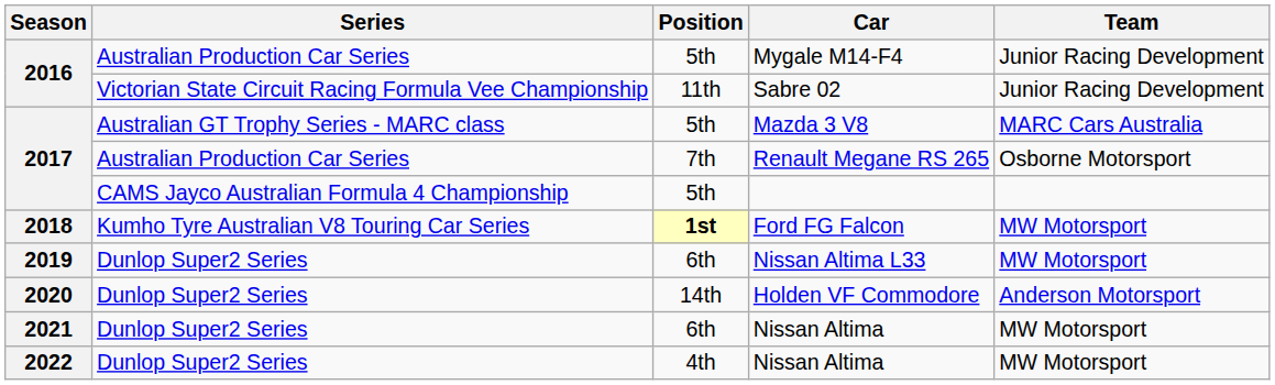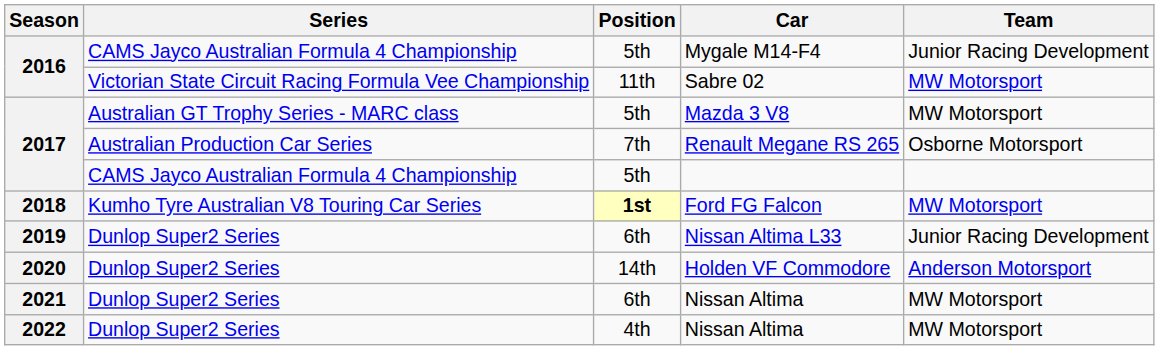 <table class="wikitable" style="font-size: 90%;">
 <tr>
 <th>Season</th>
 <th>Series</th>
 <th>Position</th>
 <th>Car</th>
 <th>Team</th>
 </tr>
 <tr>
 <th rowspan="2">2016</th>
-<td><a href='#'>Australian Production Car Series</a></td>
+<td><a href='#'>CAMS Jayco Australian Formula 4 Championship</a></td>
 <td align="center">5th</td>
 <td>Mygale M14-F4</td>
 <td>Junior Racing Development</td>
 </tr>
 <tr>
 <td><a href='#'>Victorian State Circuit Racing Formula Vee Championship</a></td>
 <td align="center">11th</td>
 <td>Sabre 02</td>
-<td>Junior Racing Development</td>
+<td><a href='#'>MW Motorsport</a></td>
 </tr>
 <tr>
 <th rowspan="3">2017</th>
 <td><a href='#'>Australian GT Trophy Series - MARC class</a></td>
 <td align="center">5th</td>
 <td><a href='#'>Mazda 3 V8</a></td>
-<td><a href='#'>MARC Cars Australia</a></td>
+<td>MW Motorsport</td>
 </tr>
 <tr>
 <td><a href='#'>Australian Production Car Series</a></td>
 <td align="center">7th</td>
 <td><a href='#'>Renault Megane RS 265</a></td>
 <td>Osborne Motorsport</td>
 </tr>
 <tr>
 <td><a href='#'>CAMS Jayco Australian Formula 4 Championship</a></td>
 <td align="center">5th</td>
 <td></td>
 <td></td>
 </tr>
 <tr>
 <th>2018</th>
 <td><a href='#'>Kumho Tyre Australian V8 Touring Car Series</a></td>
 <td align="center" style="background: #ffffbf"><strong>1st</strong></td>
 <td><a href='#'>Ford FG Falcon</a></td>
 <td><a href='#'>MW Motorsport</a></td>
 </tr>
 <tr>
 <th>2019</th>
 <td><a href='#'>Dunlop Super2 Series</a></td>
 <td align="center">6th</td>
 <td><a href='#'>Nissan Altima L33</a></td>
-<td><a href='#'>MW Motorsport</a></td>
+<td>Junior Racing Development</td>
 </tr>
 <tr>
 <th>2020</th>
 <td><a href='#'>Dunlop Super2 Series</a></td>
 <td align="center">14th</td>
 <td><a href='#'>Holden VF Commodore</a></td>
 <td><a href='#'>Anderson Motorsport</a></td>
 </tr>
 <tr>
 <th>2021</th>
 <td><a href='#'>Dunlop Super2 Series</a></td>
 <td align="center">6th</td>
 <td>Nissan Altima</td>
 <td>MW Motorsport</td>
 </tr>
 <tr>
 <th>2022</th>
 <td><a href='#'>Dunlop Super2 Series</a></td>
 <td align="center">4th</td>
 <td>Nissan Altima</td>
 <td>MW Motorsport</td>
 </tr>
 </table>
